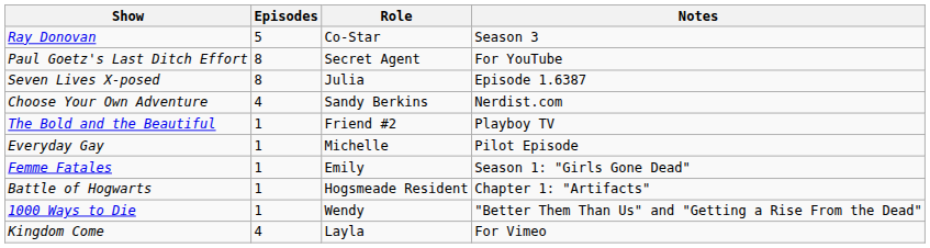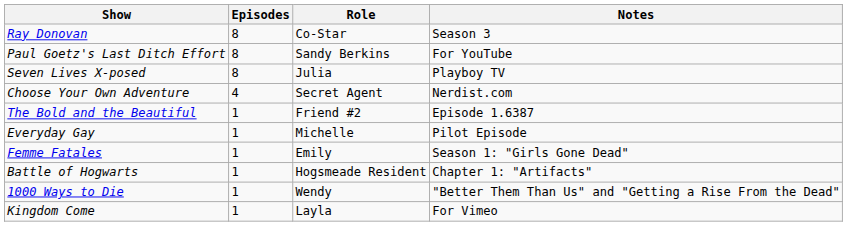 <table class="wikitable">
 <tr>
 <th>Show</th>
 <th>Episodes</th>
 <th>Role</th>
 <th>Notes</th>
 </tr>
 <tr>
 <td><em><a href='#'>Ray Donovan</a></em></td>
-<td>5</td>
+<td>8</td>
 <td>Co-Star</td>
 <td>Season 3</td>
 </tr>
 <tr>
 <td><em>Paul Goetz's Last Ditch Effort</em></td>
 <td>8</td>
-<td>Secret Agent</td>
+<td>Sandy Berkins</td>
 <td>For YouTube</td>
 </tr>
 <tr>
 <td><em>Seven Lives X-posed</em></td>
 <td>8</td>
 <td>Julia</td>
-<td>Episode 1.6387</td>
+<td>Playboy TV</td>
 </tr>
 <tr>
 <td><em>Choose Your Own Adventure</em></td>
 <td>4</td>
-<td>Sandy Berkins</td>
+<td>Secret Agent</td>
 <td>Nerdist.com</td>
 </tr>
 <tr>
 <td><em><a href='#'>The Bold and the Beautiful</a></em></td>
 <td>1</td>
 <td>Friend #2</td>
-<td>Playboy TV</td>
+<td>Episode 1.6387</td>
 </tr>
 <tr>
 <td><em>Everyday Gay</em></td>
 <td>1</td>
 <td>Michelle</td>
 <td>Pilot Episode</td>
 </tr>
 <tr>
 <td><em><a href='#'>Femme Fatales</a></em></td>
 <td>1</td>
 <td>Emily</td>
 <td>Season 1: "Girls Gone Dead"</td>
 </tr>
 <tr>
 <td><em>Battle of Hogwarts</em></td>
 <td>1</td>
 <td>Hogsmeade Resident</td>
 <td>Chapter 1: "Artifacts"</td>
 </tr>
 <tr>
 <td><em><a href='#'>1000 Ways to Die</a></em></td>
 <td>1</td>
 <td>Wendy</td>
 <td>"Better Them Than Us" and "Getting a Rise From the Dead"</td>
 </tr>
 <tr>
 <td><em>Kingdom Come</em></td>
-<td>4</td>
+<td>1</td>
 <td>Layla</td>
 <td>For Vimeo</td>
 </tr>
 </table>
